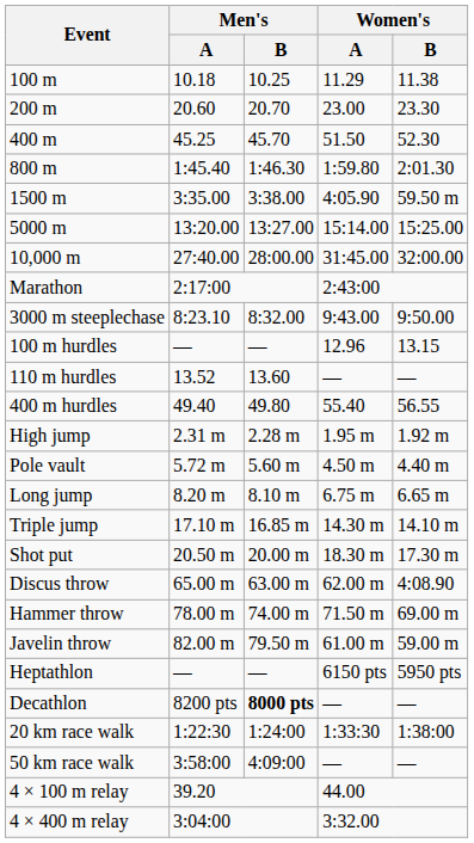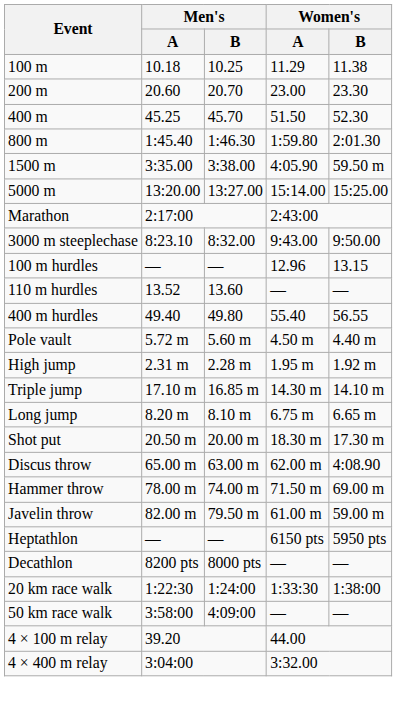 <table class="wikitable" border="1" align="upright">
 <tr>
 <th rowspan=2>Event</th>
 <th colspan=2>Men's</th>
 <th colspan=2>Women's</th>
 </tr>
 <tr>
 <th>A</th>
 <th>B</th>
 <th>A</th>
 <th>B</th>
 </tr>
 <tr>
 <td>100 m</td>
 <td>10.18</td>
 <td>10.25</td>
 <td>11.29</td>
 <td>11.38</td>
 </tr>
 <tr>
 <td>200 m</td>
 <td>20.60</td>
 <td>20.70</td>
 <td>23.00</td>
 <td>23.30</td>
 </tr>
 <tr>
 <td>400 m</td>
 <td>45.25</td>
 <td>45.70</td>
 <td>51.50</td>
 <td>52.30</td>
 </tr>
 <tr>
 <td>800 m</td>
 <td>1:45.40</td>
 <td>1:46.30</td>
 <td>1:59.80</td>
 <td>2:01.30</td>
 </tr>
 <tr>
 <td>1500 m</td>
 <td>3:35.00</td>
 <td>3:38.00</td>
 <td>4:05.90</td>
 <td>59.50 m</td>
 </tr>
 <tr>
 <td>5000 m</td>
 <td>13:20.00</td>
 <td>13:27.00</td>
 <td>15:14.00</td>
 <td>15:25.00</td>
 </tr>
 <tr>
-<td>10,000 m</td>
-<td>27:40.00</td>
-<td>28:00.00</td>
-<td>31:45.00</td>
-<td>32:00.00</td>
-</tr>
-<tr>
 <td>Marathon</td>
 <td colspan=2>2:17:00</td>
 <td colspan=2>2:43:00</td>
 </tr>
 <tr>
 <td>3000 m steeplechase</td>
 <td>8:23.10</td>
 <td>8:32.00</td>
 <td>9:43.00</td>
 <td>9:50.00</td>
 </tr>
 <tr>
 <td>100 m hurdles</td>
 <td>—</td>
 <td>—</td>
 <td>12.96</td>
 <td>13.15</td>
 </tr>
 <tr>
 <td>110 m hurdles</td>
 <td>13.52</td>
 <td>13.60</td>
 <td>—</td>
 <td>—</td>
 </tr>
 <tr>
 <td>400 m hurdles</td>
 <td>49.40</td>
 <td>49.80</td>
 <td>55.40</td>
 <td>56.55</td>
 </tr>
 <tr>
+<td>Pole vault</td>
+<td>5.72 m</td>
+<td>5.60 m</td>
+<td>4.50 m</td>
+<td>4.40 m</td>
+</tr>
+<tr>
 <td>High jump</td>
 <td>2.31 m</td>
 <td>2.28 m</td>
 <td>1.95 m</td>
 <td>1.92 m</td>
 </tr>
 <tr>
-<td>Pole vault</td>
-<td>5.72 m</td>
-<td>5.60 m</td>
-<td>4.50 m</td>
-<td>4.40 m</td>
+<td>Triple jump</td>
+<td>17.10 m</td>
+<td>16.85 m</td>
+<td>14.30 m</td>
+<td>14.10 m</td>
 </tr>
 <tr>
 <td>Long jump</td>
 <td>8.20 m</td>
 <td>8.10 m</td>
 <td>6.75 m</td>
 <td>6.65 m</td>
-</tr>
-<tr>
-<td>Triple jump</td>
-<td>17.10 m</td>
-<td>16.85 m</td>
-<td>14.30 m</td>
-<td>14.10 m</td>
 </tr>
 <tr>
 <td>Shot put</td>
 <td>20.50 m</td>
 <td>20.00 m</td>
 <td>18.30 m</td>
 <td>17.30 m</td>
 </tr>
 <tr>
 <td>Discus throw</td>
 <td>65.00 m</td>
 <td>63.00 m</td>
 <td>62.00 m</td>
 <td>4:08.90</td>
 </tr>
 <tr>
 <td>Hammer throw</td>
 <td>78.00 m</td>
 <td>74.00 m</td>
 <td>71.50 m</td>
 <td>69.00 m</td>
 </tr>
 <tr>
 <td>Javelin throw</td>
 <td>82.00 m</td>
 <td>79.50 m</td>
 <td>61.00 m</td>
 <td>59.00 m</td>
 </tr>
 <tr>
 <td>Heptathlon</td>
 <td>—</td>
 <td>—</td>
 <td>6150 pts</td>
 <td>5950 pts</td>
 </tr>
 <tr>
 <td>Decathlon</td>
 <td>8200 pts</td>
-<td><strong>8000 pts</strong></td>
+<td>8000 pts</td>
 <td>—</td>
 <td>—</td>
 </tr>
 <tr>
 <td>20 km race walk</td>
 <td>1:22:30</td>
 <td>1:24:00</td>
 <td>1:33:30</td>
 <td>1:38:00</td>
 </tr>
 <tr>
 <td>50 km race walk</td>
 <td>3:58:00</td>
 <td>4:09:00</td>
 <td>—</td>
 <td>—</td>
 </tr>
 <tr>
 <td>4 × 100 m relay</td>
 <td colspan=2>39.20</td>
 <td colspan=2>44.00</td>
 </tr>
 <tr>
 <td>4 × 400 m relay</td>
 <td colspan=2>3:04:00</td>
 <td colspan=2>3:32.00</td>
 </tr>
 </table>
